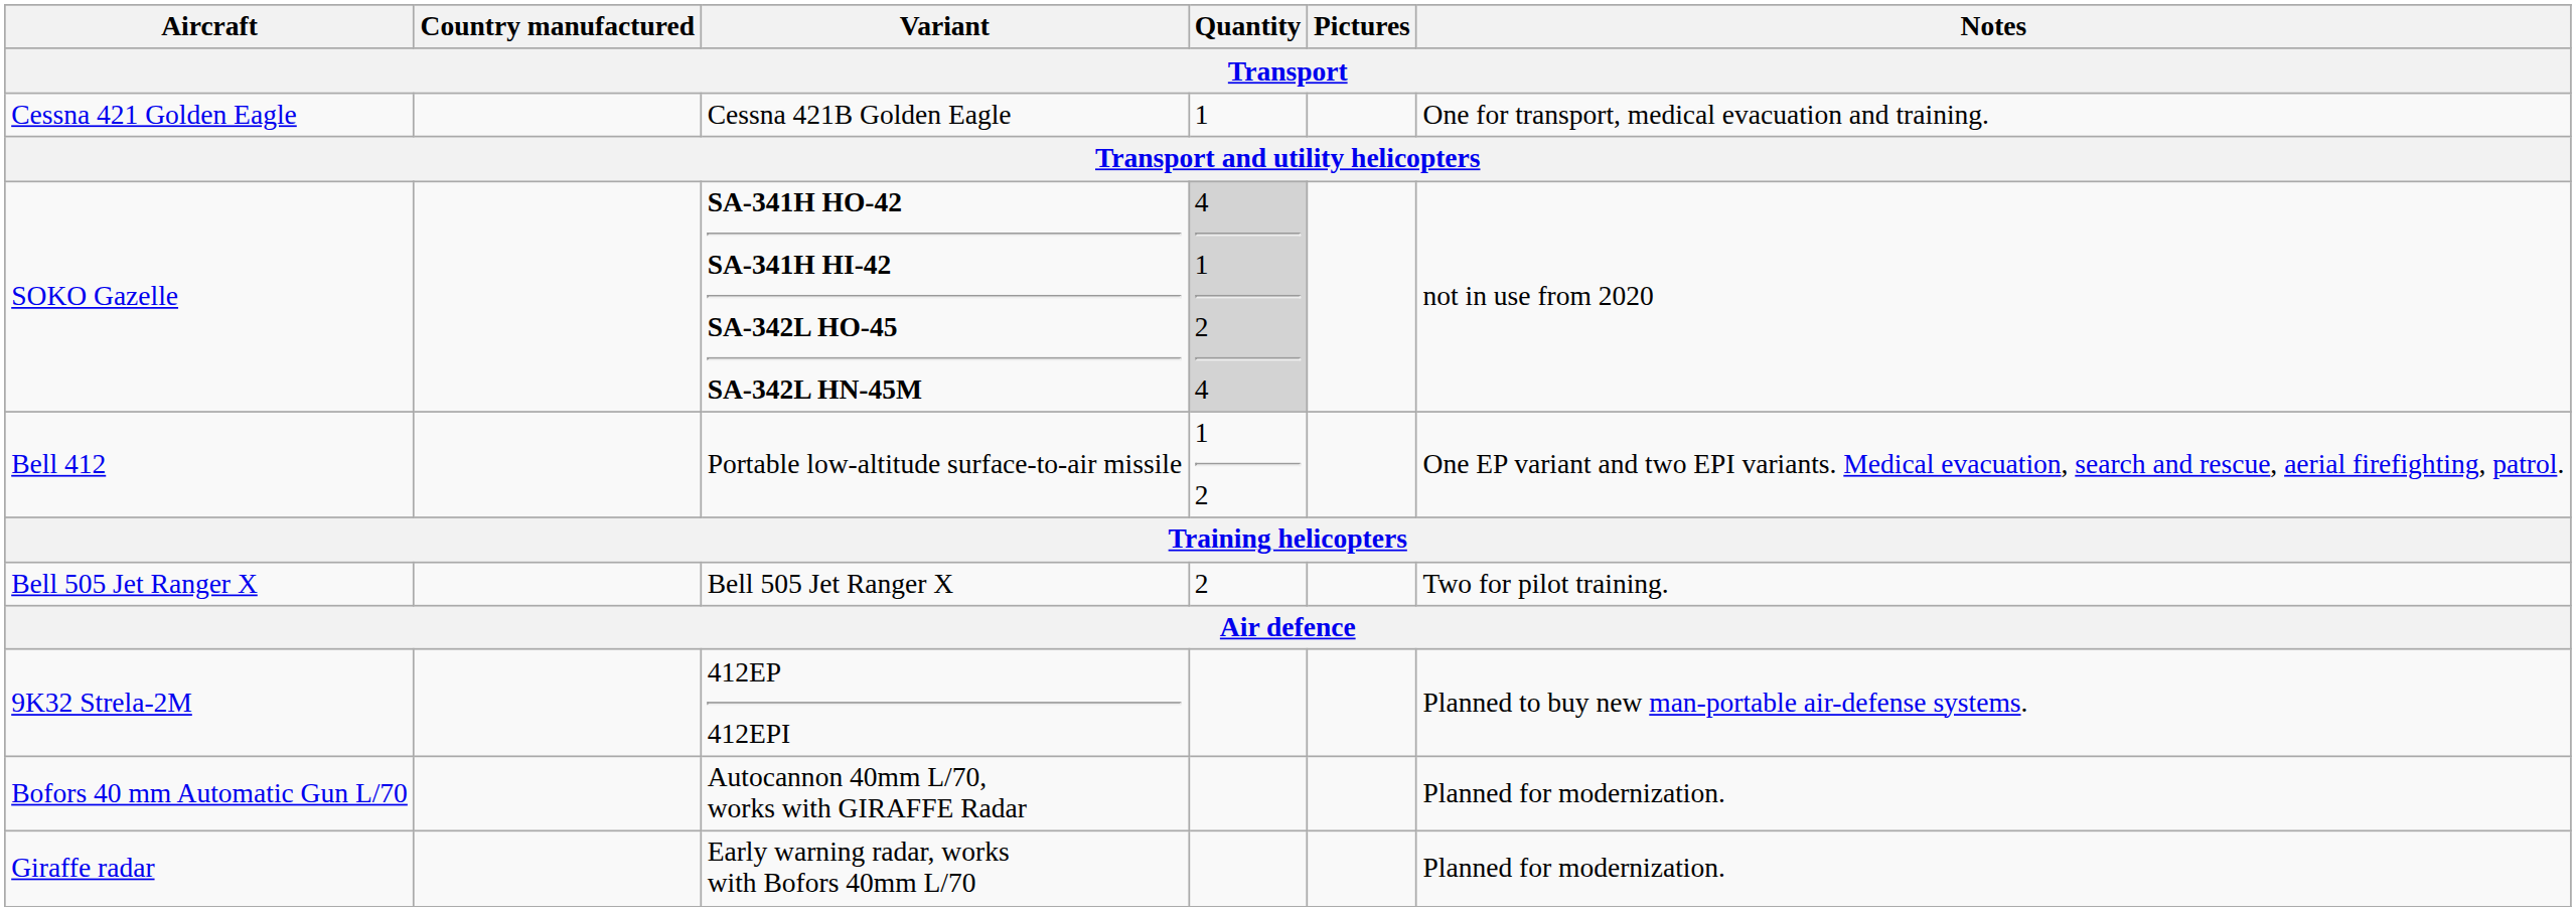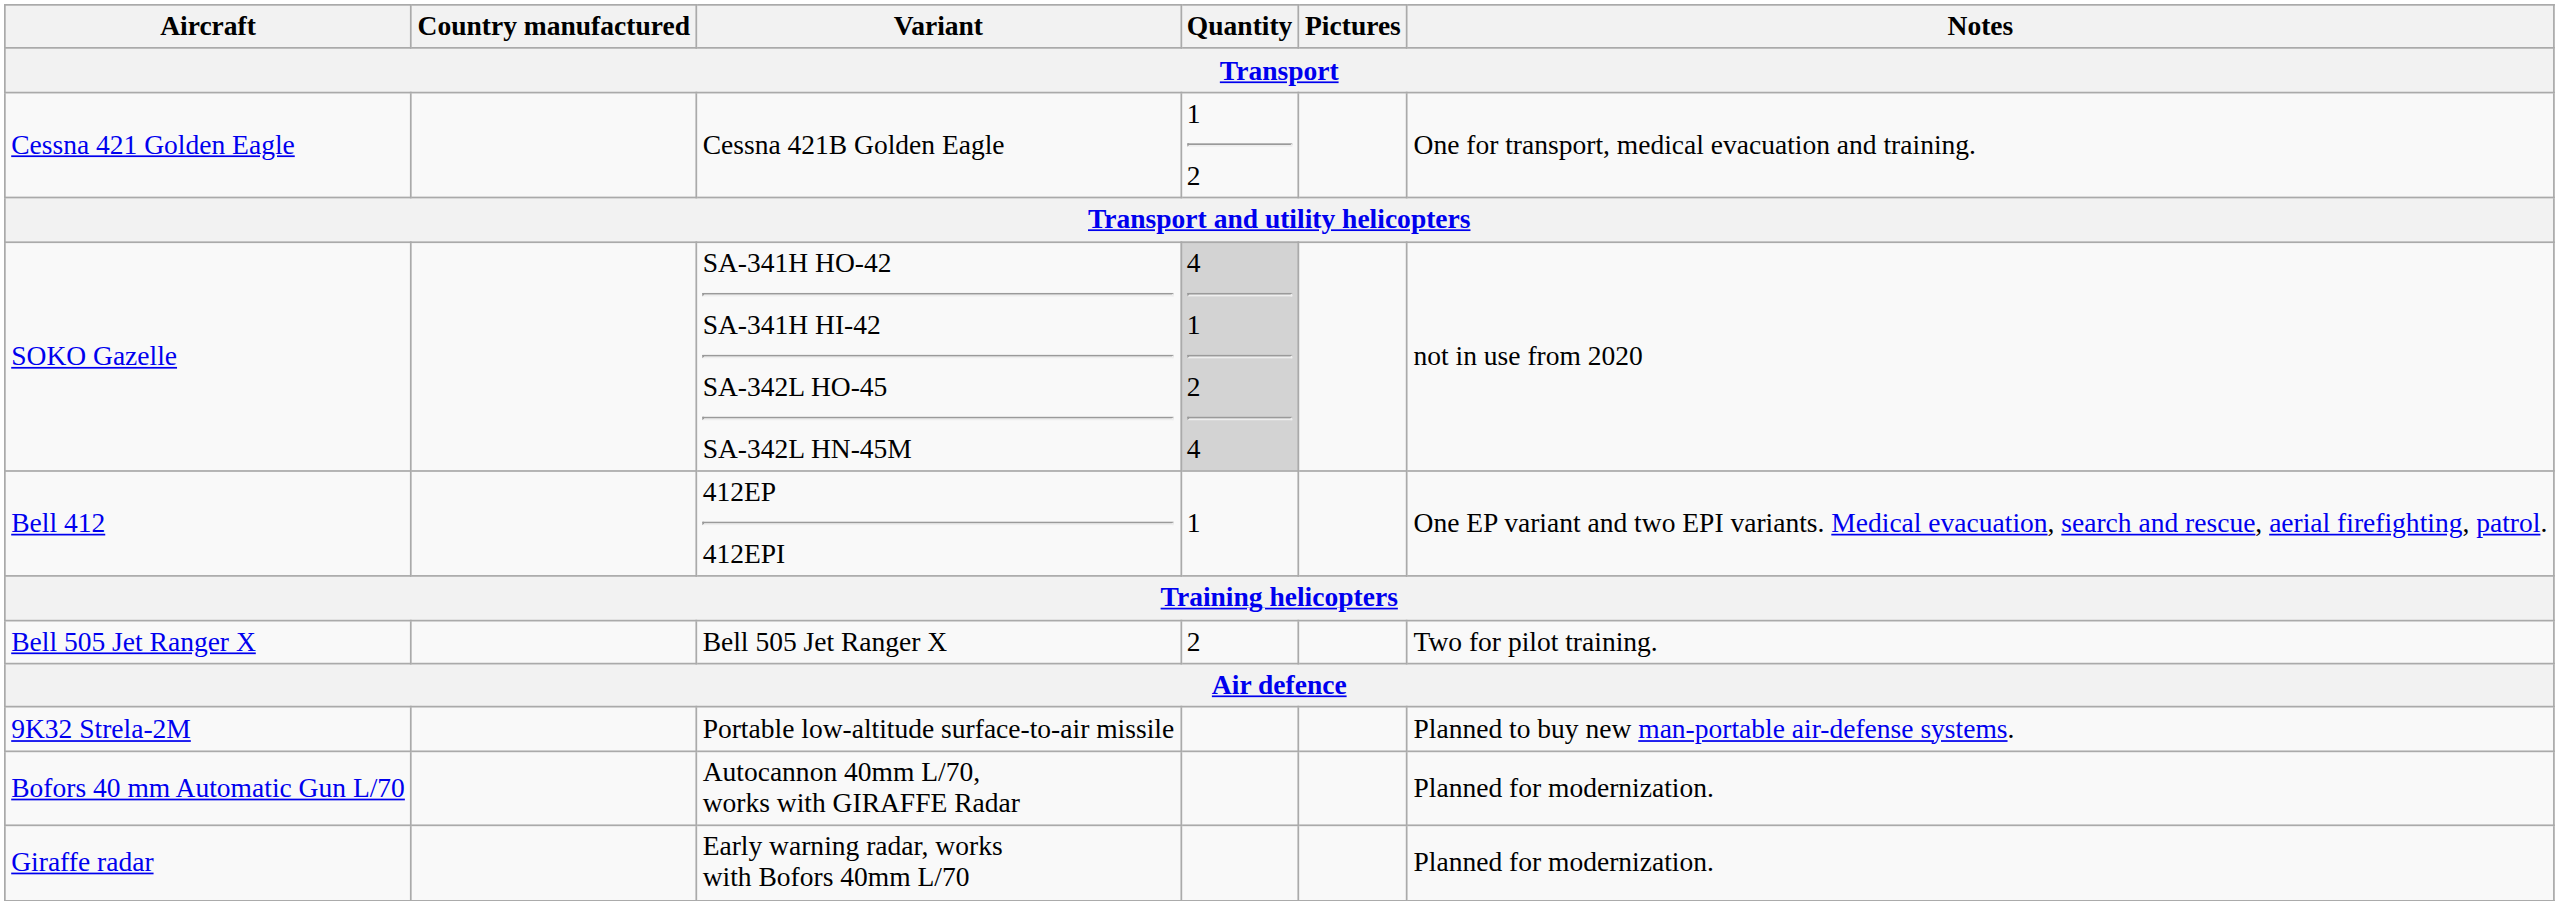 <table class="wikitable">
 <tr>
 <th>Aircraft</th>
 <th>Country manufactured</th>
 <th>Variant</th>
 <th>Quantity</th>
 <th>Pictures</th>
 <th>Notes</th>
 </tr>
 <tr>
 <th colspan="9"><a href='#'>Transport</a></th>
 </tr>
 <tr>
 <td><a href='#'>Cessna 421 Golden Eagle</a></td>
 <td></td>
 <td>Cessna 421B Golden Eagle</td>
-<td>1</td>
+<td>1<hr>2</td>
 <td></td>
 <td>One for transport, medical evacuation and training.</td>
 </tr>
 <tr>
 <th colspan="9"><a href='#'>Transport and utility helicopters</a></th>
 </tr>
 <tr>
 <td><a href='#'>SOKO Gazelle</a></td>
 <td><br></td>
-<td><strong>SA-341H HO-42<hr>SA-341H HI-42<hr>SA-342L HO-45<hr>SA-342L HN-45M</strong></td>
+<td>SA-341H HO-42<hr>SA-341H HI-42<hr>SA-342L HO-45<hr>SA-342L HN-45M</td>
 <td style="background: lightgrey;">4<hr>1<hr>2<hr>4</td>
 <td></td>
 <td>not in use from 2020</td>
 </tr>
 <tr>
 <td><a href='#'>Bell 412</a></td>
 <td> <br> </td>
-<td>Portable low-altitude surface-to-air missile</td>
-<td>1<hr>2</td>
+<td>412EP<hr>412EPI</td>
+<td>1</td>
 <td></td>
 <td>One EP variant and two EPI variants. <a href='#'>Medical evacuation</a>, <a href='#'>search and rescue</a>, <a href='#'>aerial firefighting</a>, <a href='#'>patrol</a>.</td>
 </tr>
 <tr>
 <th colspan="9"><a href='#'>Training helicopters</a></th>
 </tr>
 <tr>
 <td><a href='#'>Bell 505 Jet Ranger X</a></td>
 <td><br></td>
 <td>Bell 505 Jet Ranger X</td>
 <td>2</td>
 <td></td>
 <td>Two for pilot training.</td>
 </tr>
 <tr>
 <th colspan="9"><a href='#'>Air defence</a></th>
 </tr>
 <tr>
 <td><a href='#'>9K32 Strela-2M</a></td>
 <td><br></td>
-<td>412EP<hr>412EPI</td>
+<td>Portable low-altitude surface-to-air missile</td>
 <td></td>
 <td></td>
 <td>Planned to buy new <a href='#'>man-portable air-defense systems</a>.</td>
 </tr>
 <tr>
 <td><a href='#'>Bofors 40 mm Automatic Gun L/70</a></td>
 <td></td>
 <td>Autocannon 40mm L/70, <br> works with GIRAFFE Radar</td>
 <td></td>
 <td></td>
 <td>Planned for modernization.</td>
 </tr>
 <tr>
 <td><a href='#'>Giraffe radar</a></td>
 <td></td>
 <td>Early warning radar, works <br> with Bofors 40mm L/70</td>
 <td></td>
 <td></td>
 <td>Planned for modernization.</td>
 </tr>
 <tr>
 </tr>
 </table>
